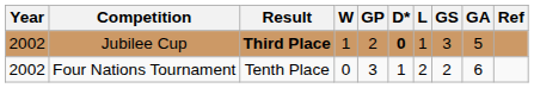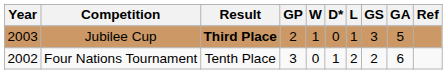 <table class="wikitable" style="text-align: center;">
 <tr>
 <th>Year</th>
 <th>Competition</th>
 <th>Result</th>
+<th>GP</th>
 <th>W</th>
-<th>GP</th>
 <th>D*</th>
 <th>L</th>
 <th>GS</th>
 <th>GA</th>
 <th>Ref</th>
 </tr>
 <tr bgcolor="#cc9966">
-<td> 2002</td>
+<td> 2003</td>
 <td>Jubilee Cup</td>
 <td><strong>Third Place</strong></td>
+<td>2</td>
 <td>1</td>
-<td>2</td>
-<td><strong>0</strong></td>
+<td>0</td>
 <td>1</td>
 <td>3</td>
 <td>5</td>
 <td></td>
 </tr>
 <tr>
 <td> 2002</td>
 <td>Four Nations Tournament</td>
 <td>Tenth Place</td>
+<td>3</td>
 <td>0</td>
-<td>3</td>
 <td>1</td>
 <td>2</td>
 <td>2</td>
 <td>6</td>
 <td></td>
 </tr>
 </table>
